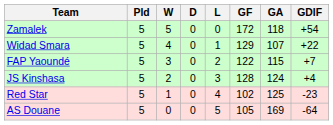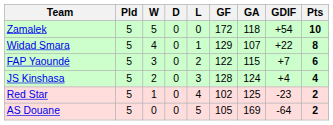 <table class=wikitable style="text-align:center" width=500>
 <tr>
 <th width=25%>Team</th>
 <th width=5%>Pld</th>
 <th width=5%>W</th>
 <th width=5%>D</th>
 <th width=5%>L</th>
 <th width=5%>GF</th>
 <th width=5%>GA</th>
 <th width=5%>GDIF</th>
+<th width=5%>Pts</th>
 </tr>
 <tr bgcolor=#ccffcc>
 <td align="left"> <a href='#'>Zamalek</a></td>
 <td>5</td>
 <td>5</td>
 <td>0</td>
 <td>0</td>
 <td>172</td>
 <td>118</td>
 <td>+54</td>
+<td><strong>10</strong></td>
 </tr>
 <tr bgcolor=#ccffcc>
 <td align="left"> <a href='#'>Widad Smara</a></td>
 <td>5</td>
 <td>4</td>
 <td>0</td>
 <td>1</td>
 <td>129</td>
 <td>107</td>
 <td>+22</td>
+<td><strong>8</strong></td>
 </tr>
 <tr bgcolor=#ccffcc>
 <td align="left"> <a href='#'>FAP Yaoundé</a></td>
 <td>5</td>
 <td>3</td>
 <td>0</td>
 <td>2</td>
 <td>122</td>
 <td>115</td>
 <td>+7</td>
+<td><strong>6</strong></td>
 </tr>
 <tr bgcolor=#ccffcc>
 <td align="left"> <a href='#'>JS Kinshasa</a></td>
 <td>5</td>
 <td>2</td>
 <td>0</td>
 <td>3</td>
 <td>128</td>
 <td>124</td>
 <td>+4</td>
+<td><strong>4</strong></td>
 </tr>
 <tr bgcolor=#ffdddd>
 <td align="left"> <a href='#'>Red Star</a></td>
 <td>5</td>
 <td>1</td>
 <td>0</td>
 <td>4</td>
 <td>102</td>
 <td>125</td>
 <td>-23</td>
+<td><strong>2</strong></td>
 </tr>
 <tr bgcolor=#ffdddd>
 <td align="left"> <a href='#'>AS Douane</a></td>
 <td>5</td>
 <td>0</td>
 <td>0</td>
 <td>5</td>
 <td>105</td>
 <td>169</td>
 <td>-64</td>
+<td><strong>2</strong></td>
 </tr>
 </table>
